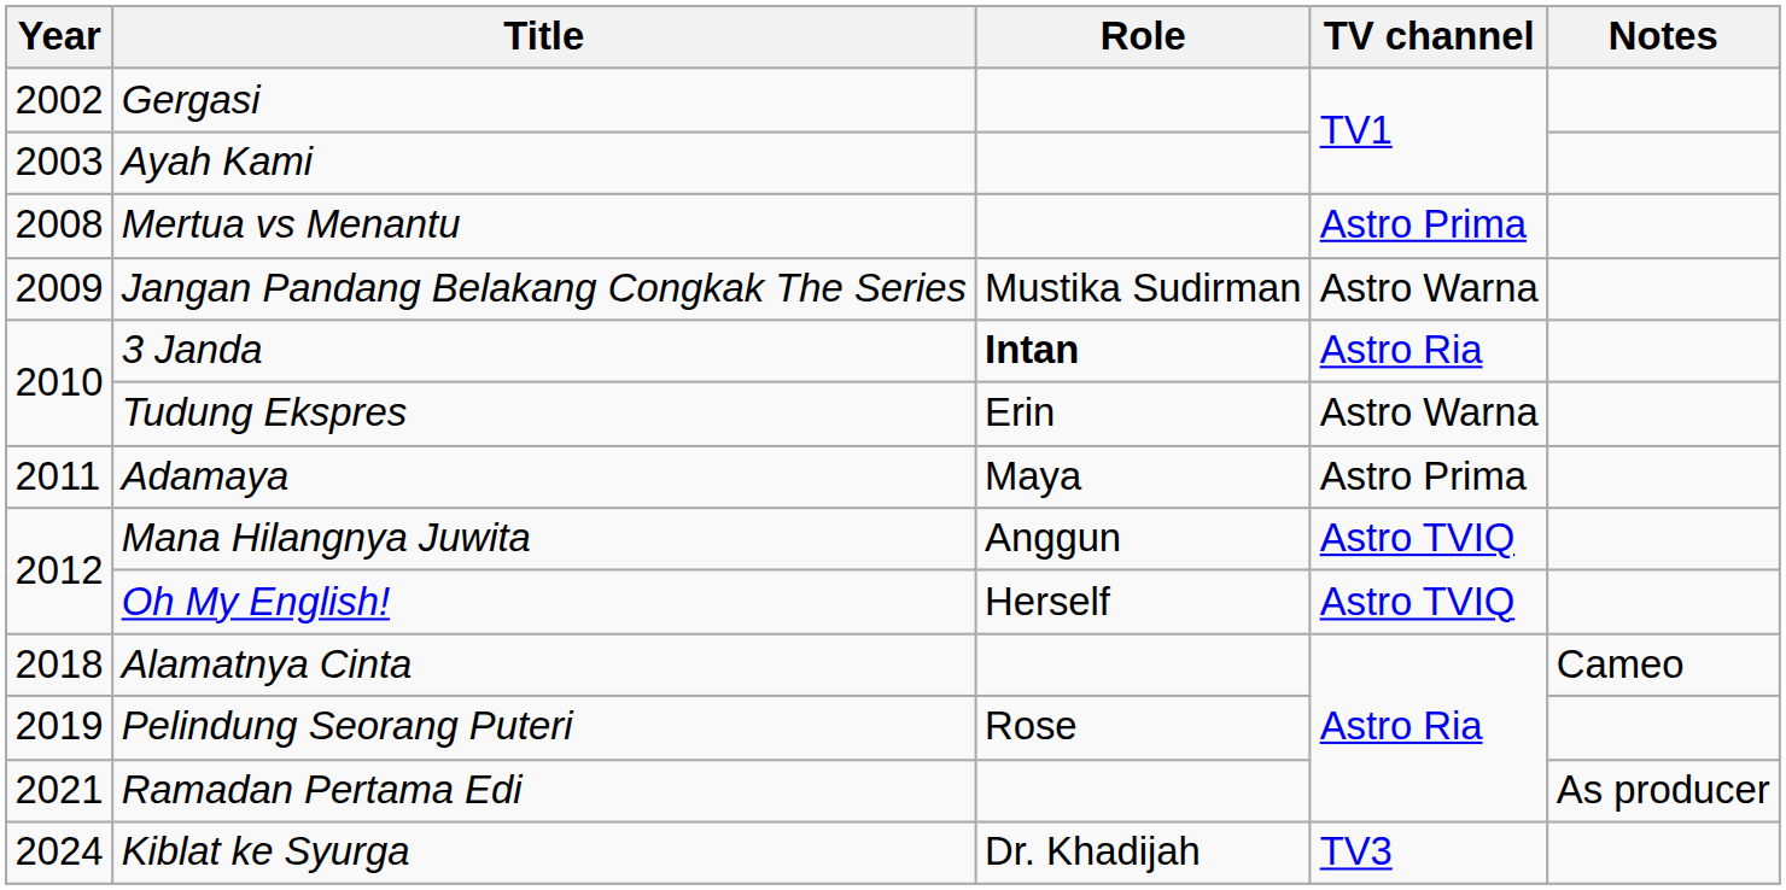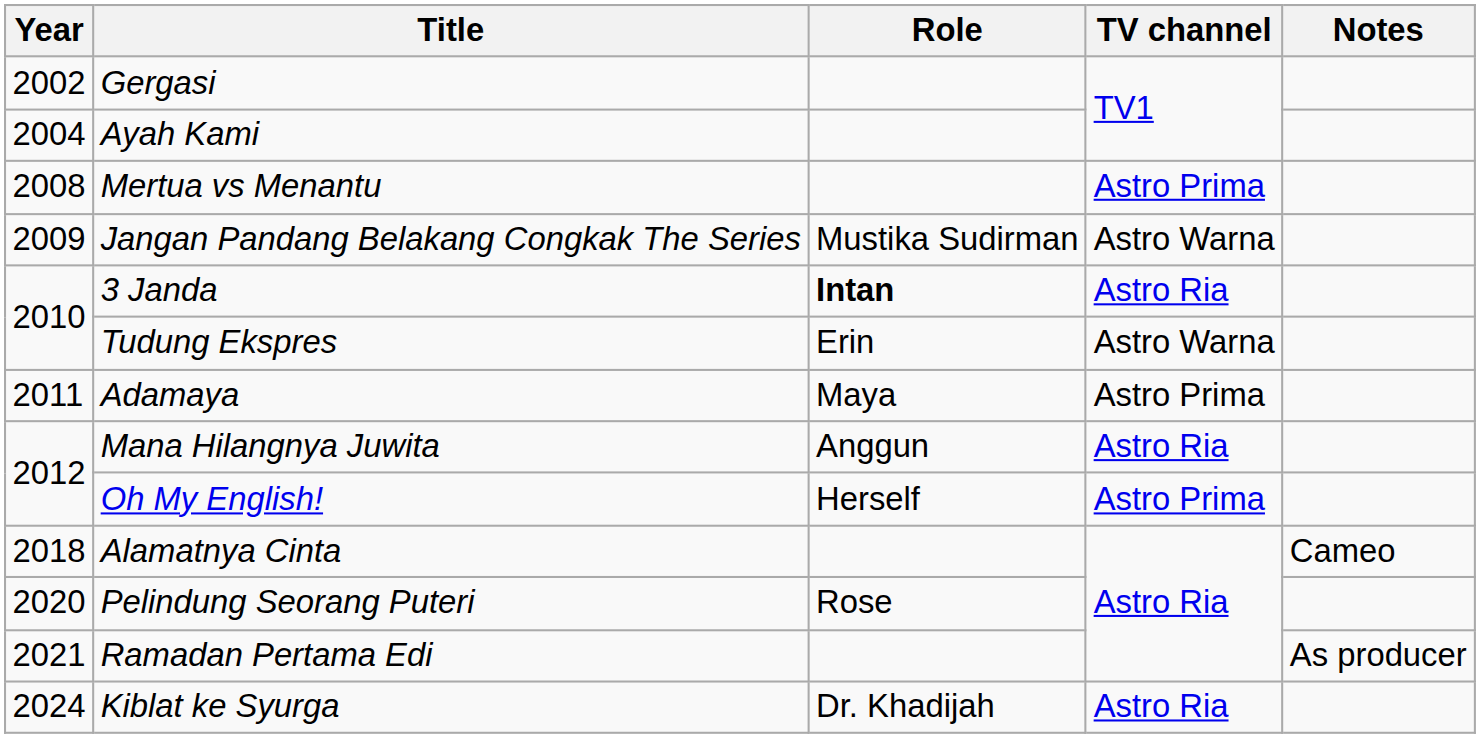 <table class="wikitable">
 <tr>
 <th>Year</th>
 <th>Title</th>
 <th>Role</th>
 <th>TV channel</th>
 <th>Notes</th>
 </tr>
 <tr>
 <td>2002</td>
 <td><em>Gergasi</em></td>
 <td></td>
 <td rowspan="2"><a href='#'>TV1</a></td>
 <td></td>
 </tr>
 <tr>
-<td>2003</td>
+<td>2004</td>
 <td><em>Ayah Kami</em></td>
 <td></td>
 <td></td>
 </tr>
 <tr>
 <td>2008</td>
 <td><em>Mertua vs Menantu</em></td>
 <td></td>
 <td><a href='#'>Astro Prima</a></td>
 <td></td>
 </tr>
 <tr>
 <td>2009</td>
 <td><em>Jangan Pandang Belakang Congkak The Series</em></td>
 <td>Mustika Sudirman</td>
 <td>Astro Warna</td>
 <td></td>
 </tr>
 <tr>
 <td rowspan="2">2010</td>
 <td><em>3 Janda</em></td>
 <td><strong>Intan</strong></td>
 <td><a href='#'>Astro Ria</a></td>
 <td></td>
 </tr>
 <tr>
 <td><em>Tudung Ekspres</em></td>
 <td>Erin</td>
 <td>Astro Warna</td>
 <td></td>
 </tr>
 <tr>
 <td>2011</td>
 <td><em>Adamaya</em></td>
 <td>Maya</td>
 <td>Astro Prima</td>
 <td></td>
 </tr>
 <tr>
 <td rowspan="2">2012</td>
 <td><em>Mana Hilangnya Juwita</em></td>
 <td>Anggun</td>
-<td><a href='#'>Astro TVIQ</a></td>
+<td><a href='#'>Astro Ria</a></td>
 <td></td>
 </tr>
 <tr>
 <td><em><a href='#'>Oh My English!</a></em></td>
 <td>Herself</td>
-<td><a href='#'>Astro TVIQ</a></td>
+<td><a href='#'>Astro Prima</a></td>
 <td></td>
 </tr>
 <tr>
 <td>2018</td>
 <td><em>Alamatnya Cinta</em></td>
 <td></td>
 <td rowspan="3"><a href='#'>Astro Ria</a></td>
 <td>Cameo</td>
 </tr>
 <tr>
-<td>2019</td>
+<td>2020</td>
 <td><em>Pelindung Seorang Puteri</em></td>
 <td>Rose</td>
 <td></td>
 </tr>
 <tr>
 <td>2021</td>
 <td><em>Ramadan Pertama Edi</em></td>
 <td></td>
 <td>As producer</td>
 </tr>
 <tr>
 <td>2024</td>
 <td><em>Kiblat ke Syurga</em></td>
 <td>Dr. Khadijah</td>
-<td><a href='#'>TV3</a></td>
+<td><a href='#'>Astro Ria</a></td>
 </tr>
 </table>
